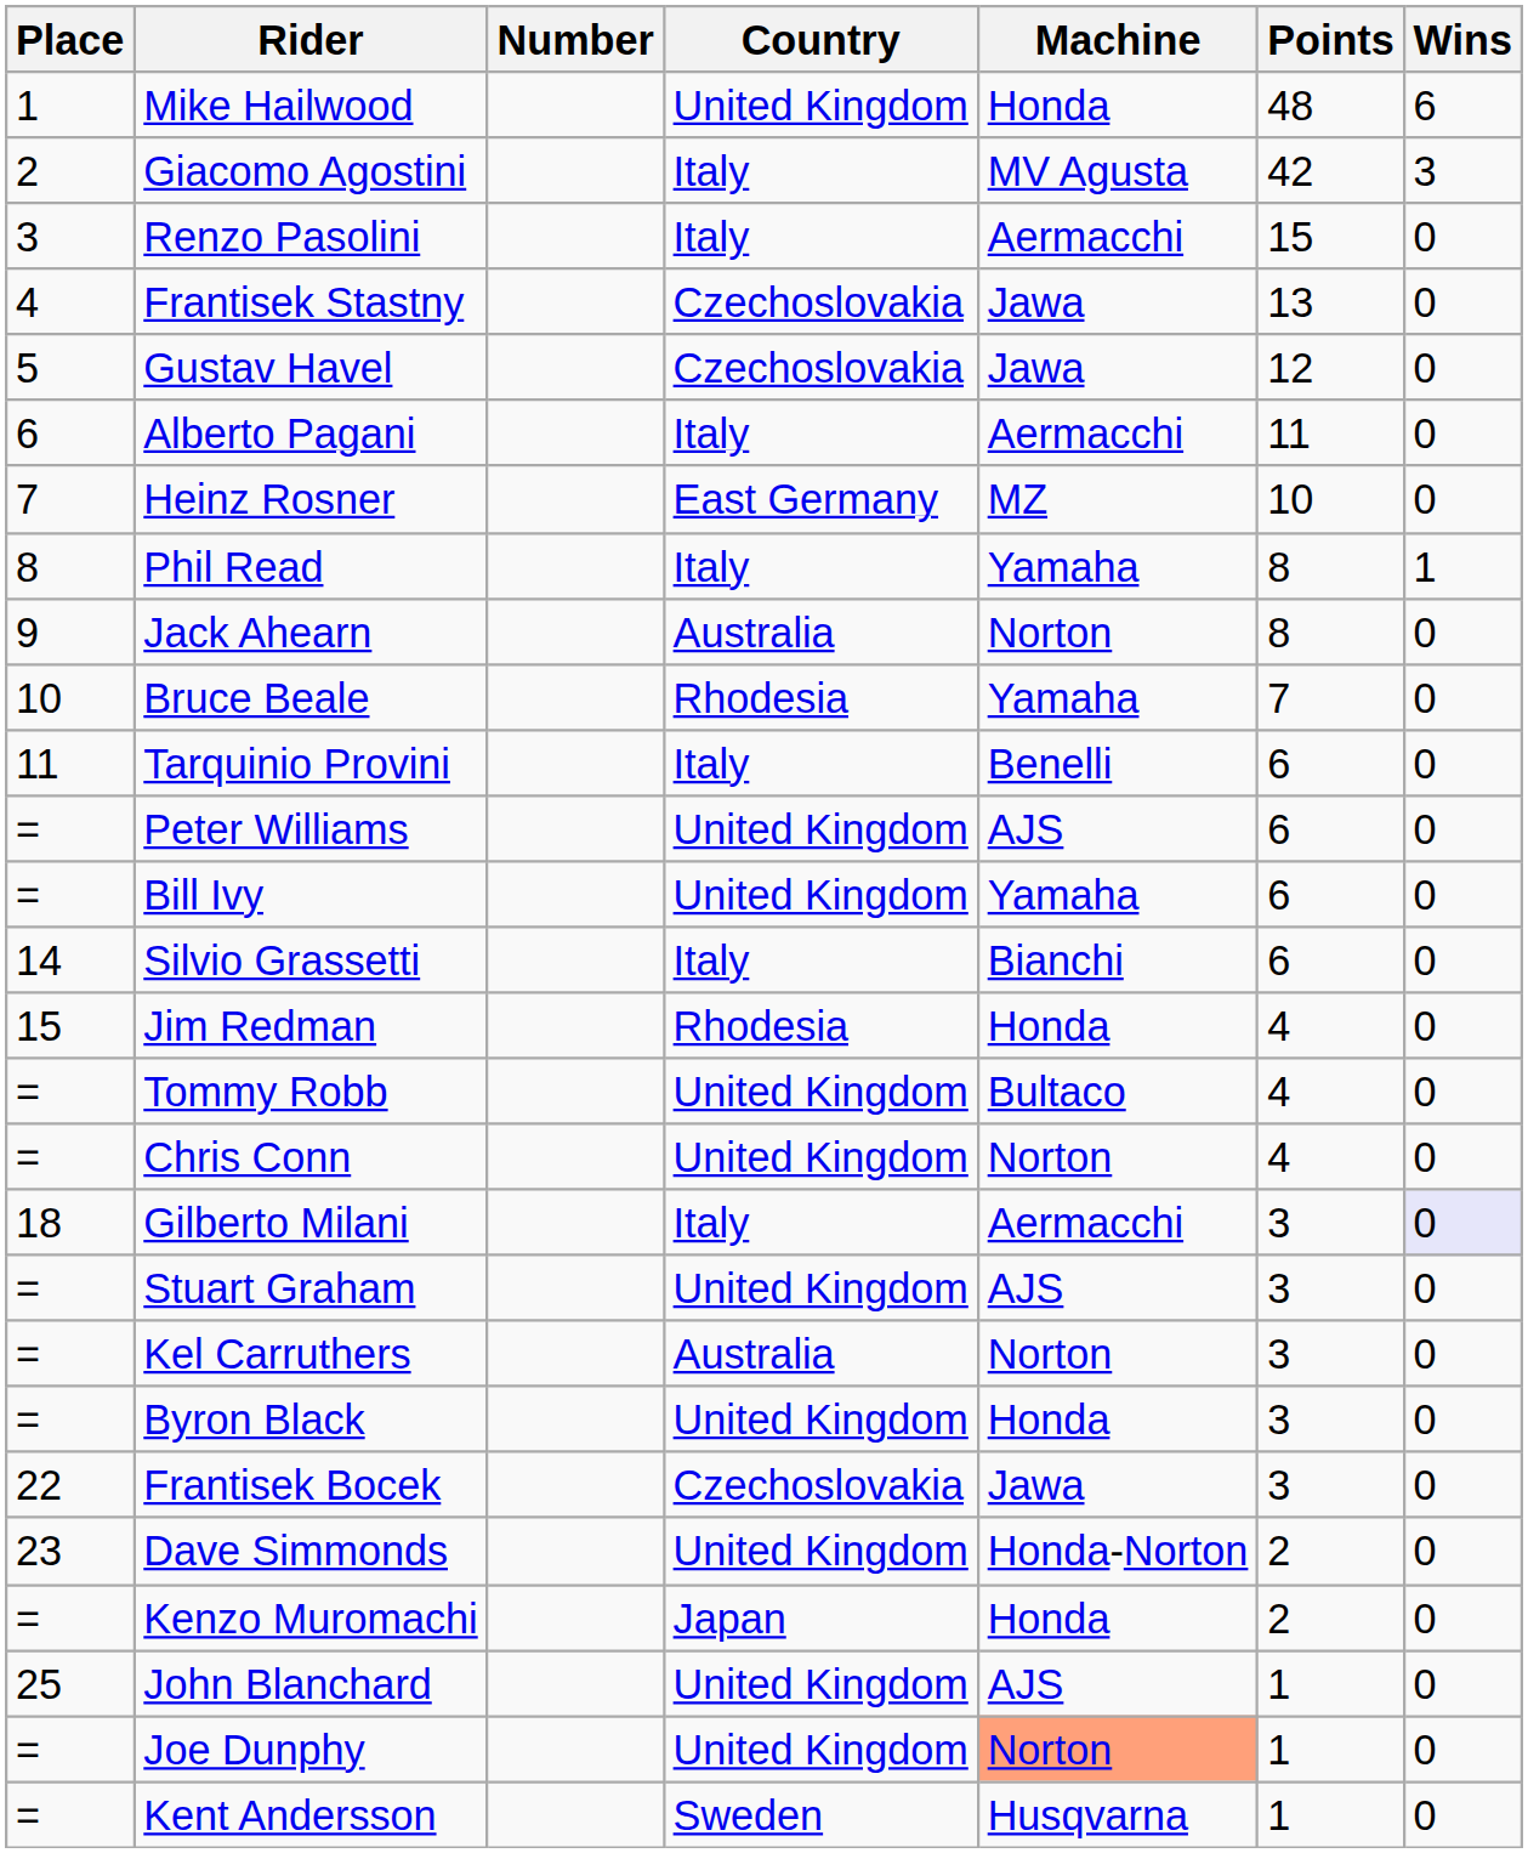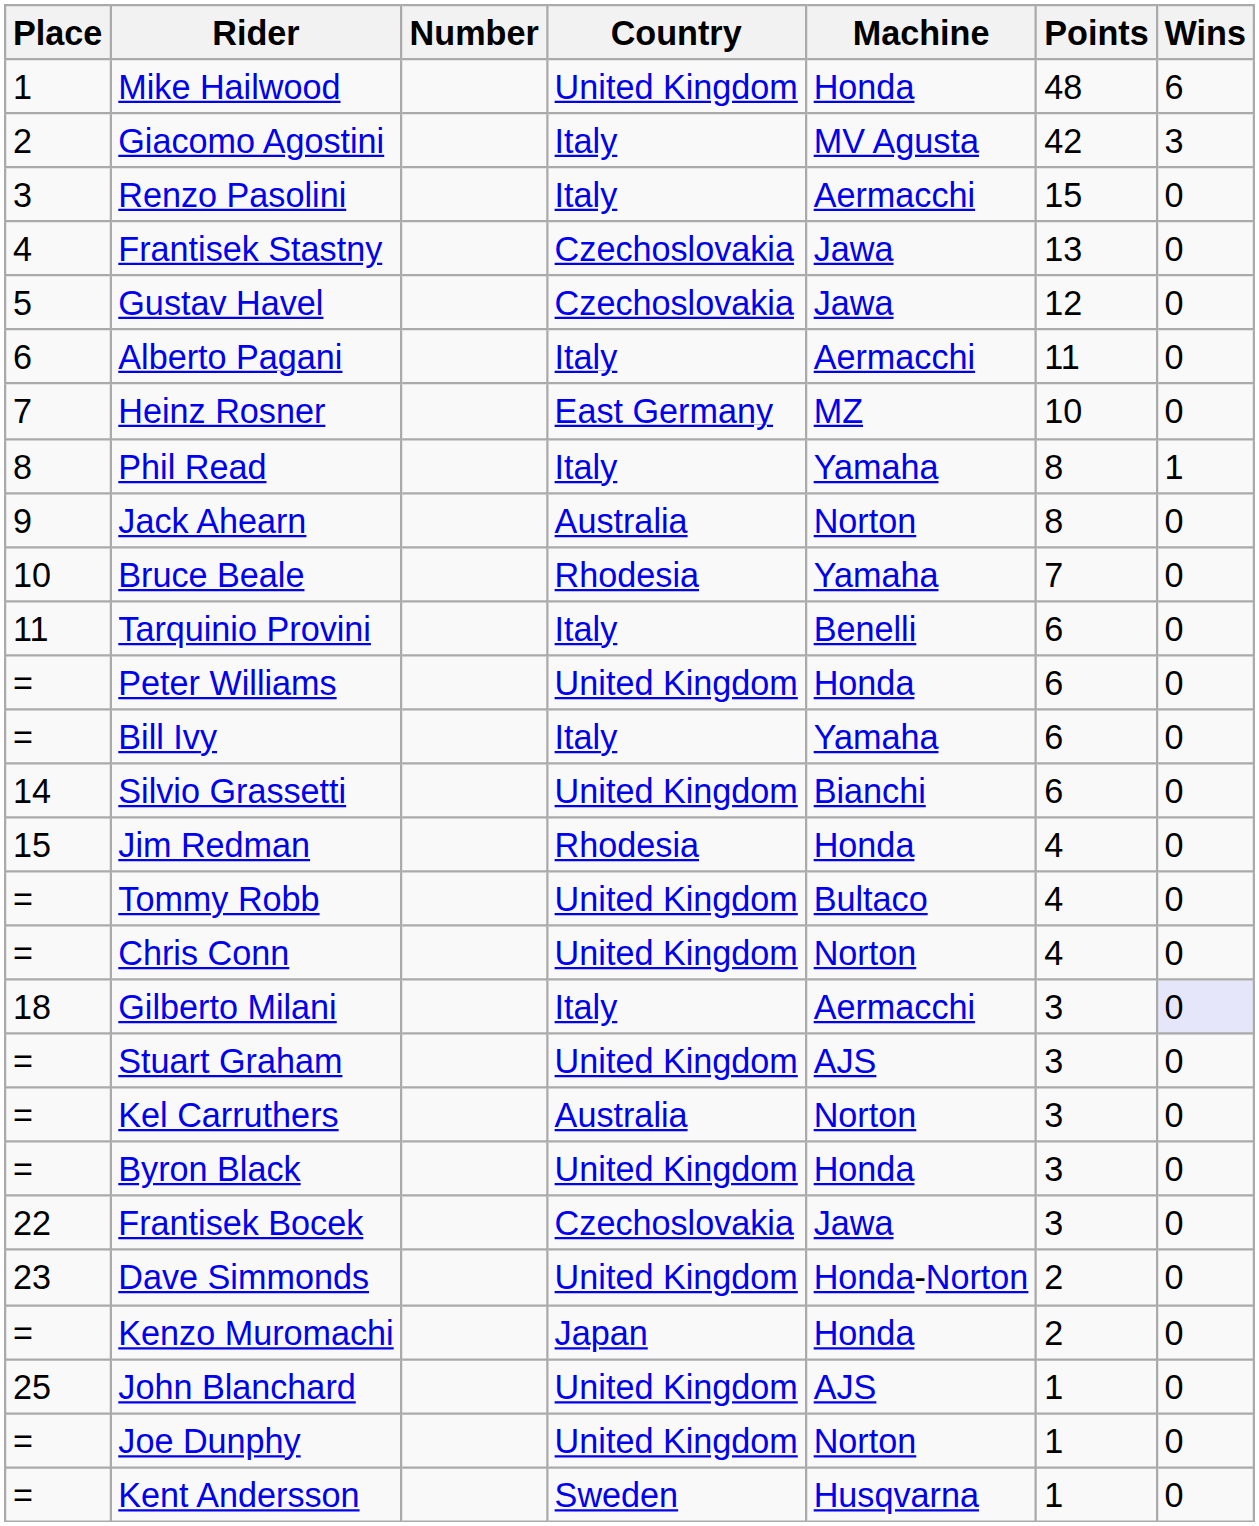 <table class="wikitable" style="font-size: 95%;">
 <tr>
 <th>Place</th>
 <th>Rider</th>
 <th>Number</th>
 <th>Country</th>
 <th>Machine</th>
 <th>Points</th>
 <th>Wins</th>
 </tr>
 <tr>
 <td>1</td>
 <td> <a href='#'>Mike Hailwood</a></td>
 <td></td>
 <td><a href='#'>United Kingdom</a></td>
 <td><a href='#'>Honda</a></td>
 <td>48</td>
 <td>6</td>
 </tr>
 <tr>
 <td>2</td>
 <td> <a href='#'>Giacomo Agostini</a></td>
 <td></td>
 <td><a href='#'>Italy</a></td>
 <td><a href='#'>MV Agusta</a></td>
 <td>42</td>
 <td>3</td>
 </tr>
 <tr>
 <td>3</td>
 <td> <a href='#'>Renzo Pasolini</a></td>
 <td></td>
 <td><a href='#'>Italy</a></td>
 <td><a href='#'>Aermacchi</a></td>
 <td>15</td>
 <td>0</td>
 </tr>
 <tr>
 <td>4</td>
 <td> <a href='#'>Frantisek Stastny</a></td>
 <td></td>
 <td><a href='#'>Czechoslovakia</a></td>
 <td><a href='#'>Jawa</a></td>
 <td>13</td>
 <td>0</td>
 </tr>
 <tr>
 <td>5</td>
 <td> <a href='#'>Gustav Havel</a></td>
 <td></td>
 <td><a href='#'>Czechoslovakia</a></td>
 <td><a href='#'>Jawa</a></td>
 <td>12</td>
 <td>0</td>
 </tr>
 <tr>
 <td>6</td>
 <td> <a href='#'>Alberto Pagani</a></td>
 <td></td>
 <td><a href='#'>Italy</a></td>
 <td><a href='#'>Aermacchi</a></td>
 <td>11</td>
 <td>0</td>
 </tr>
 <tr>
 <td>7</td>
 <td> <a href='#'>Heinz Rosner</a></td>
 <td></td>
 <td><a href='#'>East Germany</a></td>
 <td><a href='#'>MZ</a></td>
 <td>10</td>
 <td>0</td>
 </tr>
 <tr>
 <td>8</td>
 <td> <a href='#'>Phil Read</a></td>
 <td></td>
 <td><a href='#'>Italy</a></td>
 <td><a href='#'>Yamaha</a></td>
 <td>8</td>
 <td>1</td>
 </tr>
 <tr>
 <td>9</td>
 <td> <a href='#'>Jack Ahearn</a></td>
 <td></td>
 <td><a href='#'>Australia</a></td>
 <td><a href='#'>Norton</a></td>
 <td>8</td>
 <td>0</td>
 </tr>
 <tr>
 <td>10</td>
 <td> <a href='#'>Bruce Beale</a></td>
 <td></td>
 <td><a href='#'>Rhodesia</a></td>
 <td><a href='#'>Yamaha</a></td>
 <td>7</td>
 <td>0</td>
 </tr>
 <tr>
 <td>11</td>
 <td> <a href='#'>Tarquinio Provini</a></td>
 <td></td>
 <td><a href='#'>Italy</a></td>
 <td><a href='#'>Benelli</a></td>
 <td>6</td>
 <td>0</td>
 </tr>
 <tr>
 <td>=</td>
 <td> <a href='#'>Peter Williams</a></td>
 <td></td>
 <td><a href='#'>United Kingdom</a></td>
-<td><a href='#'>AJS</a></td>
+<td><a href='#'>Honda</a></td>
 <td>6</td>
 <td>0</td>
 </tr>
 <tr>
 <td>=</td>
 <td> <a href='#'>Bill Ivy</a></td>
 <td></td>
-<td><a href='#'>United Kingdom</a></td>
+<td><a href='#'>Italy</a></td>
 <td><a href='#'>Yamaha</a></td>
 <td>6</td>
 <td>0</td>
 </tr>
 <tr>
 <td>14</td>
 <td> <a href='#'>Silvio Grassetti</a></td>
 <td></td>
-<td><a href='#'>Italy</a></td>
+<td><a href='#'>United Kingdom</a></td>
 <td><a href='#'>Bianchi</a></td>
 <td>6</td>
 <td>0</td>
 </tr>
 <tr>
 <td>15</td>
 <td> <a href='#'>Jim Redman</a></td>
 <td></td>
 <td><a href='#'>Rhodesia</a></td>
 <td><a href='#'>Honda</a></td>
 <td>4</td>
 <td>0</td>
 </tr>
 <tr>
 <td>=</td>
 <td> <a href='#'>Tommy Robb</a></td>
 <td></td>
 <td><a href='#'>United Kingdom</a></td>
 <td><a href='#'>Bultaco</a></td>
 <td>4</td>
 <td>0</td>
 </tr>
 <tr>
 <td>=</td>
 <td> <a href='#'>Chris Conn</a></td>
 <td></td>
 <td><a href='#'>United Kingdom</a></td>
 <td><a href='#'>Norton</a></td>
 <td>4</td>
 <td>0</td>
 </tr>
 <tr>
 <td>18</td>
 <td> <a href='#'>Gilberto Milani</a></td>
 <td></td>
 <td><a href='#'>Italy</a></td>
 <td><a href='#'>Aermacchi</a></td>
 <td>3</td>
 <td style="background: lavender;">0</td>
 </tr>
 <tr>
 <td>=</td>
 <td> <a href='#'>Stuart Graham</a></td>
 <td></td>
 <td><a href='#'>United Kingdom</a></td>
 <td><a href='#'>AJS</a></td>
 <td>3</td>
 <td>0</td>
 </tr>
 <tr>
 <td>=</td>
 <td> <a href='#'>Kel Carruthers</a></td>
 <td></td>
 <td><a href='#'>Australia</a></td>
 <td><a href='#'>Norton</a></td>
 <td>3</td>
 <td>0</td>
 </tr>
 <tr>
 <td>=</td>
 <td> <a href='#'>Byron Black</a></td>
 <td></td>
 <td><a href='#'>United Kingdom</a></td>
 <td><a href='#'>Honda</a></td>
 <td>3</td>
 <td>0</td>
 </tr>
 <tr>
 <td>22</td>
 <td> <a href='#'>Frantisek Bocek</a></td>
 <td></td>
 <td><a href='#'>Czechoslovakia</a></td>
 <td><a href='#'>Jawa</a></td>
 <td>3</td>
 <td>0</td>
 </tr>
 <tr>
 <td>23</td>
 <td> <a href='#'>Dave Simmonds</a></td>
 <td></td>
 <td><a href='#'>United Kingdom</a></td>
 <td><a href='#'>Honda</a>-<a href='#'>Norton</a></td>
 <td>2</td>
 <td>0</td>
 </tr>
 <tr>
 <td>=</td>
 <td> <a href='#'>Kenzo Muromachi</a></td>
 <td></td>
 <td><a href='#'>Japan</a></td>
 <td><a href='#'>Honda</a></td>
 <td>2</td>
 <td>0</td>
 </tr>
 <tr>
 <td>25</td>
 <td> <a href='#'>John Blanchard</a></td>
 <td></td>
 <td><a href='#'>United Kingdom</a></td>
 <td><a href='#'>AJS</a></td>
 <td>1</td>
 <td>0</td>
 </tr>
 <tr>
 <td>=</td>
 <td> <a href='#'>Joe Dunphy</a></td>
 <td></td>
 <td><a href='#'>United Kingdom</a></td>
-<td style="background: lightsalmon;"><a href='#'>Norton</a></td>
+<td><a href='#'>Norton</a></td>
 <td>1</td>
 <td>0</td>
 </tr>
 <tr>
 <td>=</td>
 <td> <a href='#'>Kent Andersson</a></td>
 <td></td>
 <td><a href='#'>Sweden</a></td>
 <td><a href='#'>Husqvarna</a></td>
 <td>1</td>
 <td>0</td>
 </tr>
 </table>
